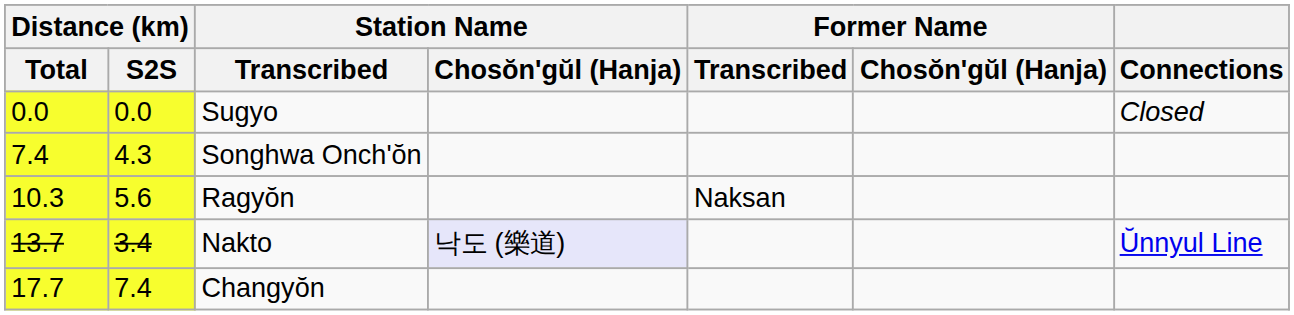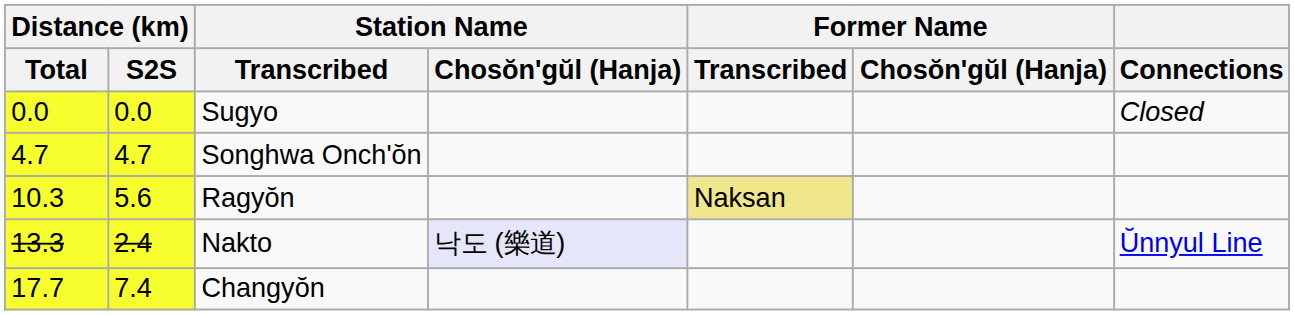 <table class="wikitable" style="font-size:90%;">
 <tr>
 <th colspan="2">Distance (km)</th>
 <th colspan="2">Station Name</th>
 <th colspan="2">Former Name</th>
 <th></th>
 </tr>
 <tr>
 <th>Total</th>
 <th>S2S</th>
 <th>Transcribed</th>
 <th>Chosŏn'gŭl (Hanja)</th>
 <th>Transcribed</th>
 <th>Chosŏn'gŭl (Hanja)</th>
 <th>Connections</th>
 </tr>
 <tr>
 <td bgcolor=#F7FE2E>0.0</td>
 <td bgcolor=#F7FE2E>0.0</td>
 <td>Sugyo</td>
 <td></td>
 <td></td>
 <td></td>
 <td><em>Closed</em></td>
 </tr>
 <tr>
-<td bgcolor=#F7FE2E>7.4</td>
-<td bgcolor=#F7FE2E>4.3</td>
+<td bgcolor=#F7FE2E>4.7</td>
+<td bgcolor=#F7FE2E>4.7</td>
 <td>Songhwa Onch'ŏn</td>
 <td></td>
 <td></td>
 <td></td>
 <td></td>
 </tr>
 <tr>
 <td bgcolor=#F7FE2E>10.3</td>
 <td bgcolor=#F7FE2E>5.6</td>
 <td>Ragyŏn</td>
 <td></td>
-<td>Naksan</td>
+<td style="background: khaki;">Naksan</td>
 <td></td>
 <td></td>
 </tr>
 <tr>
-<td bgcolor=#F7FE2E><del>13.7</del></td>
-<td bgcolor=#F7FE2E><del>3.4</del></td>
+<td bgcolor=#F7FE2E><del>13.3</del></td>
+<td bgcolor=#F7FE2E><del>2.4</del></td>
 <td>Nakto</td>
 <td style="background: lavender;">낙도 (樂道)</td>
 <td></td>
 <td></td>
 <td><a href='#'>Ŭnnyul Line</a></td>
 </tr>
 <tr>
 <td bgcolor=#F7FE2E>17.7</td>
 <td bgcolor=#F7FE2E>7.4</td>
 <td>Changyŏn</td>
 <td></td>
 <td></td>
 <td></td>
 <td></td>
 </tr>
 </table>
